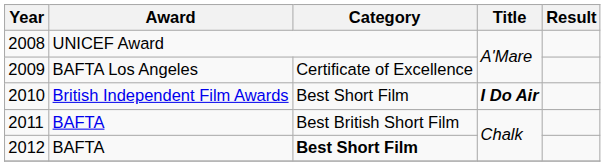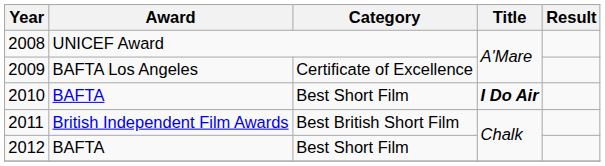 <table class="wikitable">
 <tr>
 <th>Year</th>
 <th>Award</th>
 <th>Category</th>
 <th>Title</th>
 <th>Result</th>
 </tr>
 <tr>
 <td>2008</td>
 <td colspan=2>UNICEF Award</td>
 <td rowspan=2><em>A'Mare</em></td>
 <td></td>
 </tr>
 <tr>
 <td>2009</td>
 <td>BAFTA Los Angeles</td>
 <td>Certificate of Excellence</td>
 <td></td>
 </tr>
 <tr>
 <td>2010</td>
-<td><a href='#'>British Independent Film Awards</a></td>
+<td><a href='#'>BAFTA</a></td>
 <td>Best Short Film</td>
 <td><strong><em>I Do Air</em></strong></td>
 <td></td>
 </tr>
 <tr>
 <td>2011</td>
-<td><a href='#'>BAFTA</a></td>
+<td><a href='#'>British Independent Film Awards</a></td>
 <td>Best British Short Film</td>
 <td rowspan=2><em>Chalk</em></td>
 <td></td>
 </tr>
 <tr>
 <td>2012</td>
 <td>BAFTA</td>
-<td><strong>Best Short Film</strong></td>
+<td>Best Short Film</td>
 <td></td>
 </tr>
 <tr>
 </tr>
 </table>
